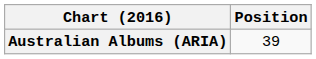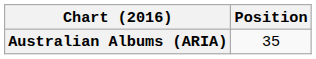 <table class="wikitable plainrowheaders" style="text-align:center">
 <tr>
 <th scope="col">Chart (2016)</th>
 <th scope="col">Position</th>
 </tr>
 <tr>
 <th scope="row">Australian Albums (ARIA)</th>
-<td>39</td>
+<td>35</td>
 </tr>
 </table>
